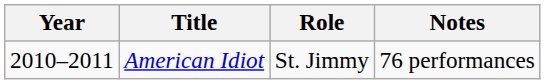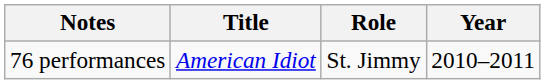 <table class="wikitable sortable">
 <tr>
-<th>Year</th>
+<th>Notes</th>
 <th>Title</th>
 <th>Role</th>
-<th>Notes</th>
+<th>Year</th>
 </tr>
 <tr>
-<td>2010–2011</td>
+<td>76 performances</td>
 <td><em><a href='#'>American Idiot</a></em></td>
 <td>St. Jimmy</td>
-<td>76 performances</td>
+<td>2010–2011</td>
 </tr>
 </table>
